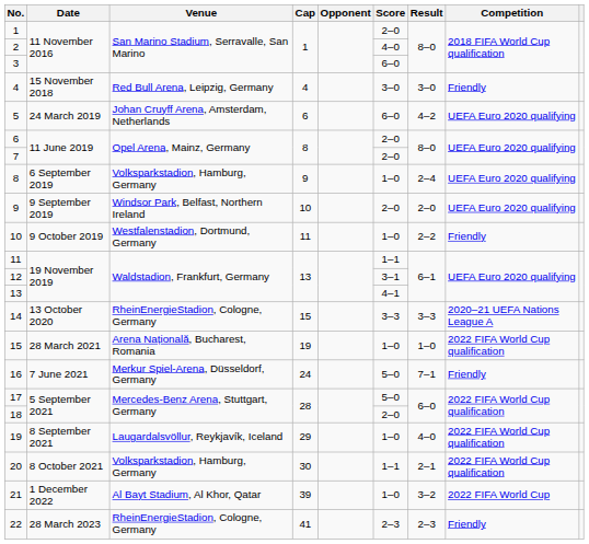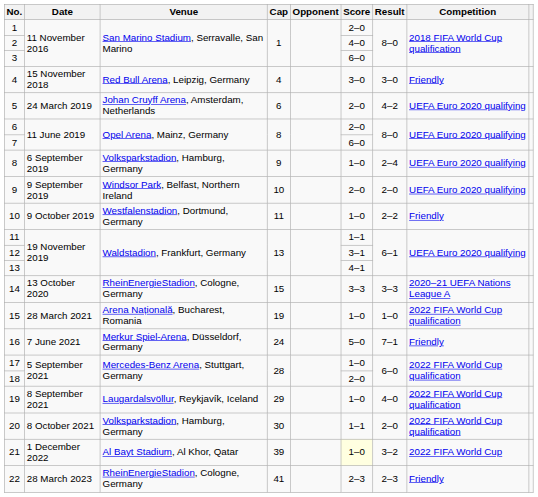 <table class="wikitable sortable">
 <tr>
 <th scope="col">No.</th>
 <th scope="col">Date</th>
 <th scope="col">Venue</th>
 <th scope="col">Cap</th>
 <th scope="col">Opponent</th>
 <th scope="col">Score</th>
 <th scope="col">Result</th>
 <th scope="col">Competition</th>
 <th scope="col" class="unsortable"></th>
 </tr>
 <tr>
 <td style="text-align: center;">1</td>
 <td rowspan="3">11 November 2016</td>
 <td rowspan="3"><a href='#'>San Marino Stadium</a>, Serravalle, San Marino</td>
 <td rowspan="3" style="text-align: center;">1</td>
 <td rowspan="3"></td>
 <td style="text-align: center;">2–0</td>
 <td rowspan="3" style="text-align: center;">8–0</td>
 <td rowspan="3"><a href='#'>2018 FIFA World Cup qualification</a></td>
 <td rowspan="3" style="text-align: center;"></td>
 </tr>
 <tr>
 <td style="text-align: center;">2</td>
 <td style="text-align: center;">4–0</td>
 </tr>
 <tr>
 <td style="text-align: center;">3</td>
 <td style="text-align: center;">6–0</td>
 </tr>
 <tr>
 <td style="text-align: center;">4</td>
 <td>15 November 2018</td>
 <td><a href='#'>Red Bull Arena</a>, Leipzig, Germany</td>
 <td style="text-align: center;">4</td>
 <td></td>
 <td style="text-align: center;">3–0</td>
 <td style="text-align: center;">3–0</td>
 <td><a href='#'>Friendly</a></td>
 <td style="text-align: center;"></td>
 </tr>
 <tr>
 <td style="text-align: center;">5</td>
 <td>24 March 2019</td>
 <td><a href='#'>Johan Cruyff Arena</a>, Amsterdam, Netherlands</td>
 <td style="text-align: center;">6</td>
 <td></td>
-<td style="text-align: center;">6–0</td>
+<td style="text-align: center;">2–0</td>
 <td style="text-align: center;">4–2</td>
 <td><a href='#'>UEFA Euro 2020 qualifying</a></td>
 <td style="text-align: center;"></td>
 </tr>
 <tr>
 <td style="text-align: center;">6</td>
 <td rowspan="2">11 June 2019</td>
 <td rowspan="2"><a href='#'>Opel Arena</a>, Mainz, Germany</td>
 <td rowspan="2" style="text-align: center;">8</td>
 <td rowspan="2"></td>
 <td style="text-align: center;">2–0</td>
 <td rowspan="2" style="text-align: center;">8–0</td>
 <td rowspan="2"><a href='#'>UEFA Euro 2020 qualifying</a></td>
 <td rowspan="2" style="text-align: center;"></td>
 </tr>
 <tr>
 <td style="text-align: center;">7</td>
-<td style="text-align: center;">2–0</td>
+<td style="text-align: center;">6–0</td>
 </tr>
 <tr>
 <td style="text-align: center;">8</td>
 <td>6 September 2019</td>
 <td><a href='#'>Volksparkstadion</a>, Hamburg, Germany</td>
 <td style="text-align: center;">9</td>
 <td></td>
 <td style="text-align: center;">1–0</td>
 <td style="text-align: center;">2–4</td>
 <td><a href='#'>UEFA Euro 2020 qualifying</a></td>
 <td style="text-align: center;"></td>
 </tr>
 <tr>
 <td style="text-align: center;">9</td>
 <td>9 September 2019</td>
 <td><a href='#'>Windsor Park</a>, Belfast, Northern Ireland</td>
 <td style="text-align: center;">10</td>
 <td></td>
 <td style="text-align: center;">2–0</td>
 <td style="text-align: center;">2–0</td>
 <td><a href='#'>UEFA Euro 2020 qualifying</a></td>
 <td style="text-align: center;"></td>
 </tr>
 <tr>
 <td style="text-align: center;">10</td>
 <td>9 October 2019</td>
 <td><a href='#'>Westfalenstadion</a>, Dortmund, Germany</td>
 <td style="text-align: center;">11</td>
 <td></td>
 <td style="text-align: center;">1–0</td>
 <td style="text-align: center;">2–2</td>
 <td><a href='#'>Friendly</a></td>
 <td style="text-align: center;"></td>
 </tr>
 <tr>
 <td style="text-align: center;">11</td>
 <td rowspan="3">19 November 2019</td>
 <td rowspan="3"><a href='#'>Waldstadion</a>, Frankfurt, Germany</td>
 <td rowspan="3" style="text-align: center;">13</td>
 <td rowspan="3"></td>
 <td style="text-align: center;">1–1</td>
 <td rowspan="3" style="text-align: center;">6–1</td>
 <td rowspan="3"><a href='#'>UEFA Euro 2020 qualifying</a></td>
 <td rowspan="3" style="text-align: center;"></td>
 </tr>
 <tr>
 <td style="text-align: center;">12</td>
 <td style="text-align: center;">3–1</td>
 </tr>
 <tr>
 <td style="text-align: center;">13</td>
 <td style="text-align: center;">4–1</td>
 </tr>
 <tr>
 <td style="text-align: center;">14</td>
 <td>13 October 2020</td>
 <td><a href='#'>RheinEnergieStadion</a>, Cologne, Germany</td>
 <td style="text-align: center;">15</td>
 <td></td>
 <td style="text-align: center;">3–3</td>
 <td style="text-align: center;">3–3</td>
 <td><a href='#'>2020–21 UEFA Nations League A</a></td>
 <td style="text-align: center;"></td>
 </tr>
 <tr>
 <td style="text-align: center;">15</td>
 <td>28 March 2021</td>
 <td><a href='#'>Arena Națională</a>, Bucharest, Romania</td>
 <td style="text-align: center;">19</td>
 <td></td>
 <td style="text-align: center;">1–0</td>
 <td style="text-align: center;">1–0</td>
 <td><a href='#'>2022 FIFA World Cup qualification</a></td>
 <td style="text-align: center;"></td>
 </tr>
 <tr>
 <td style="text-align: center;">16</td>
 <td>7 June 2021</td>
 <td><a href='#'>Merkur Spiel-Arena</a>, Düsseldorf, Germany</td>
 <td style="text-align: center;">24</td>
 <td></td>
 <td style="text-align: center;">5–0</td>
 <td style="text-align: center;">7–1</td>
 <td><a href='#'>Friendly</a></td>
 <td style="text-align: center;"></td>
 </tr>
 <tr>
 <td style="text-align: center;">17</td>
 <td rowspan="2">5 September 2021</td>
 <td rowspan="2"><a href='#'>Mercedes-Benz Arena</a>, Stuttgart, Germany</td>
 <td rowspan="2" style="text-align: center;">28</td>
 <td rowspan="2"></td>
-<td style="text-align: center;">5–0</td>
+<td style="text-align: center;">1–0</td>
 <td rowspan="2" style="text-align: center;">6–0</td>
 <td rowspan="2"><a href='#'>2022 FIFA World Cup qualification</a></td>
 <td rowspan="2" style="text-align: center;"></td>
 </tr>
 <tr>
 <td style="text-align: center;">18</td>
 <td style="text-align: center;">2–0</td>
 </tr>
 <tr>
 <td style="text-align: center;">19</td>
 <td>8 September 2021</td>
 <td><a href='#'>Laugardalsvöllur</a>, Reykjavík, Iceland</td>
 <td style="text-align: center;">29</td>
 <td></td>
 <td style="text-align: center;">1–0</td>
 <td style="text-align: center;">4–0</td>
 <td><a href='#'>2022 FIFA World Cup qualification</a></td>
 <td style="text-align: center;"></td>
 </tr>
 <tr>
 <td style="text-align: center;">20</td>
 <td>8 October 2021</td>
 <td><a href='#'>Volksparkstadion</a>, Hamburg, Germany</td>
 <td style="text-align: center;">30</td>
 <td></td>
 <td style="text-align: center;">1–1</td>
-<td style="text-align: center;">2–1</td>
+<td style="text-align: center;">2–0</td>
 <td><a href='#'>2022 FIFA World Cup qualification</a></td>
 <td style="text-align: center;"></td>
 </tr>
 <tr>
 <td style="text-align: center;">21</td>
 <td>1 December 2022</td>
 <td><a href='#'>Al Bayt Stadium</a>, Al Khor, Qatar</td>
 <td style="text-align: center;">39</td>
 <td></td>
-<td style="text-align: center;">1–0</td>
+<td style="background: lightyellow; text-align: center;">1–0</td>
 <td style="text-align: center;">3–2</td>
 <td><a href='#'>2022 FIFA World Cup</a></td>
 <td style="text-align: center;"></td>
 </tr>
 <tr>
 <td style="text-align: center;">22</td>
 <td>28 March 2023</td>
 <td><a href='#'>RheinEnergieStadion</a>, Cologne, Germany</td>
 <td style="text-align: center;">41</td>
 <td></td>
 <td style="text-align: center;">2–3</td>
 <td style="text-align: center;">2–3</td>
 <td><a href='#'>Friendly</a></td>
 <td style="text-align: center;"></td>
 </tr>
 </table>
